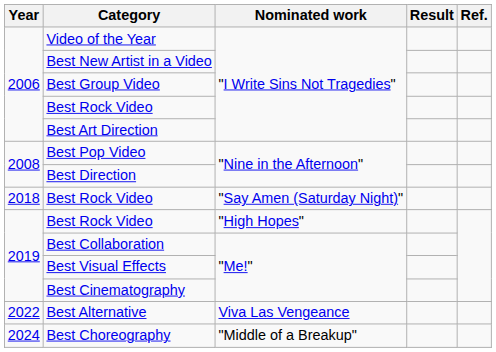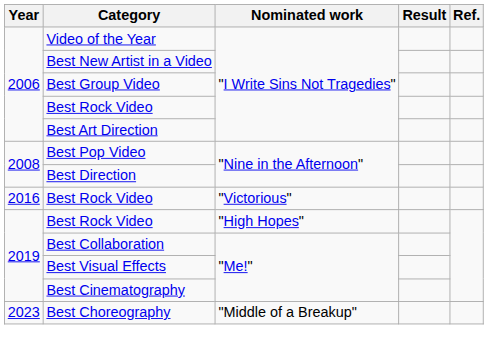 <table class="wikitable">
 <tr>
 <th>Year</th>
 <th>Category</th>
 <th>Nominated work</th>
 <th>Result</th>
 <th>Ref.</th>
 </tr>
 <tr>
 <td rowspan="5"><a href='#'>2006</a></td>
 <td><a href='#'>Video of the Year</a></td>
 <td rowspan="5">"<a href='#'>I Write Sins Not Tragedies</a>"</td>
 <td></td>
 <td></td>
 </tr>
 <tr>
 <td><a href='#'>Best New Artist in a Video</a></td>
 <td></td>
 <td></td>
 </tr>
 <tr>
 <td><a href='#'>Best Group Video</a></td>
 <td></td>
 <td></td>
 </tr>
 <tr>
 <td><a href='#'>Best Rock Video</a></td>
 <td></td>
 <td></td>
 </tr>
 <tr>
 <td><a href='#'>Best Art Direction</a></td>
 <td></td>
 <td></td>
 </tr>
 <tr>
 <td rowspan="2"><a href='#'>2008</a></td>
 <td><a href='#'>Best Pop Video</a></td>
 <td rowspan="2">"<a href='#'>Nine in the Afternoon</a>"</td>
 <td></td>
 <td></td>
 </tr>
 <tr>
 <td><a href='#'>Best Direction</a></td>
 <td></td>
 <td></td>
 </tr>
 <tr>
-<td><a href='#'>2018</a></td>
+<td><a href='#'>2016</a></td>
 <td><a href='#'>Best Rock Video</a></td>
-<td>"<a href='#'>Say Amen (Saturday Night)</a>"</td>
+<td>"<a href='#'>Victorious</a>"</td>
 <td></td>
 <td></td>
 </tr>
 <tr>
 <td rowspan="4"><a href='#'>2019</a></td>
 <td><a href='#'>Best Rock Video</a></td>
 <td>"<a href='#'>High Hopes</a>"</td>
 <td></td>
 <td rowspan="4"></td>
 </tr>
 <tr>
 <td rowspan="1"><a href='#'>Best Collaboration</a></td>
 <td rowspan="3">"<a href='#'>Me!</a>"<br></td>
 <td></td>
 </tr>
 <tr>
 <td rowspan="1"><a href='#'>Best Visual Effects</a></td>
 <td></td>
 </tr>
 <tr>
 <td rowspan="1"><a href='#'>Best Cinematography</a></td>
 <td></td>
 </tr>
 <tr>
-<td><a href='#'>2022</a></td>
-<td><a href='#'>Best Alternative</a></td>
-<td><a href='#'>Viva Las Vengeance</a></td>
-<td></td>
-<td></td>
-</tr>
-<tr>
-<td><a href='#'>2024</a></td>
+<td><a href='#'>2023</a></td>
 <td><a href='#'>Best Choreography</a></td>
 <td>"Middle of a Breakup"</td>
 <td></td>
 <td></td>
 </tr>
 </table>
